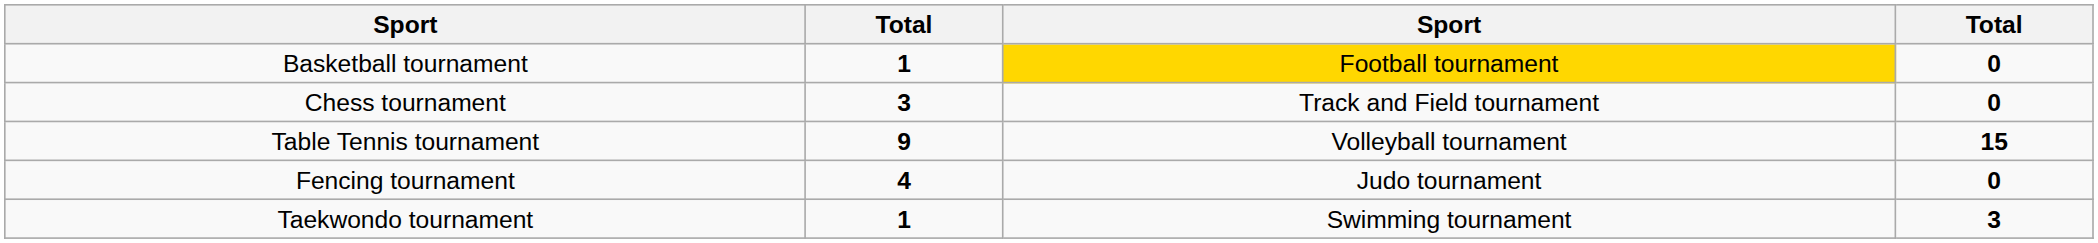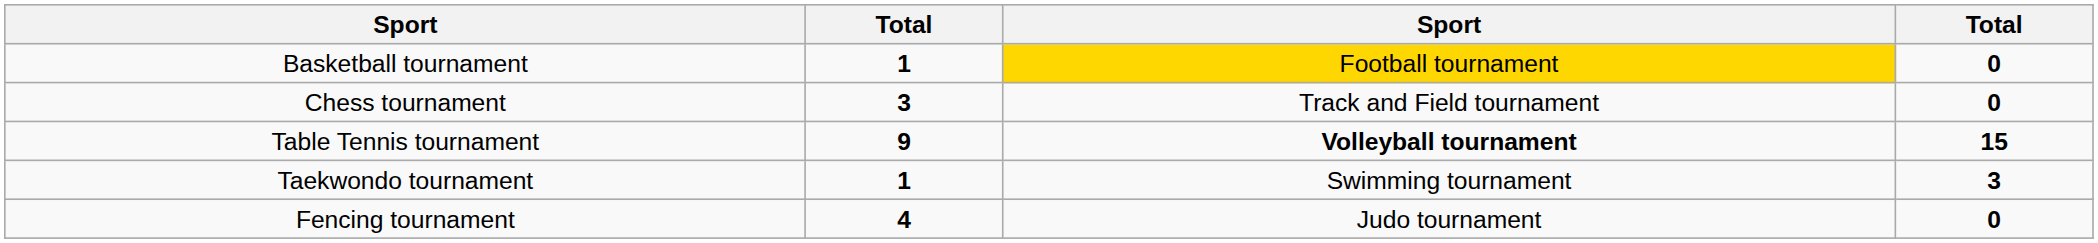 <table class="wikitable" style="text-align: center; font-size:95%" width=65%>
 <tr>
 <th>Sport</th>
 <th>Total</th>
 <th>Sport</th>
 <th>Total</th>
 </tr>
 <tr>
 <td> Basketball tournament</td>
 <td><strong>1</strong></td>
 <td style="background: gold;"> Football tournament</td>
 <td><strong>0</strong></td>
 </tr>
 <tr>
 <td> Chess tournament</td>
 <td><strong>3</strong></td>
 <td> Track and Field tournament</td>
 <td><strong>0</strong></td>
 </tr>
 <tr>
 <td> Table Tennis tournament</td>
 <td><strong>9</strong></td>
-<td> Volleyball tournament</td>
+<td><strong> Volleyball tournament</strong></td>
 <td><strong>15</strong></td>
+</tr>
+<tr>
+<td> Taekwondo tournament</td>
+<td><strong>1</strong></td>
+<td> Swimming tournament</td>
+<td><strong>3</strong></td>
 </tr>
 <tr>
 <td> Fencing tournament</td>
 <td><strong>4</strong></td>
 <td> Judo tournament</td>
 <td><strong>0</strong></td>
 </tr>
-<tr>
-<td> Taekwondo tournament</td>
-<td><strong>1</strong></td>
-<td> Swimming tournament</td>
-<td><strong>3</strong></td>
-</tr>
 </table>
